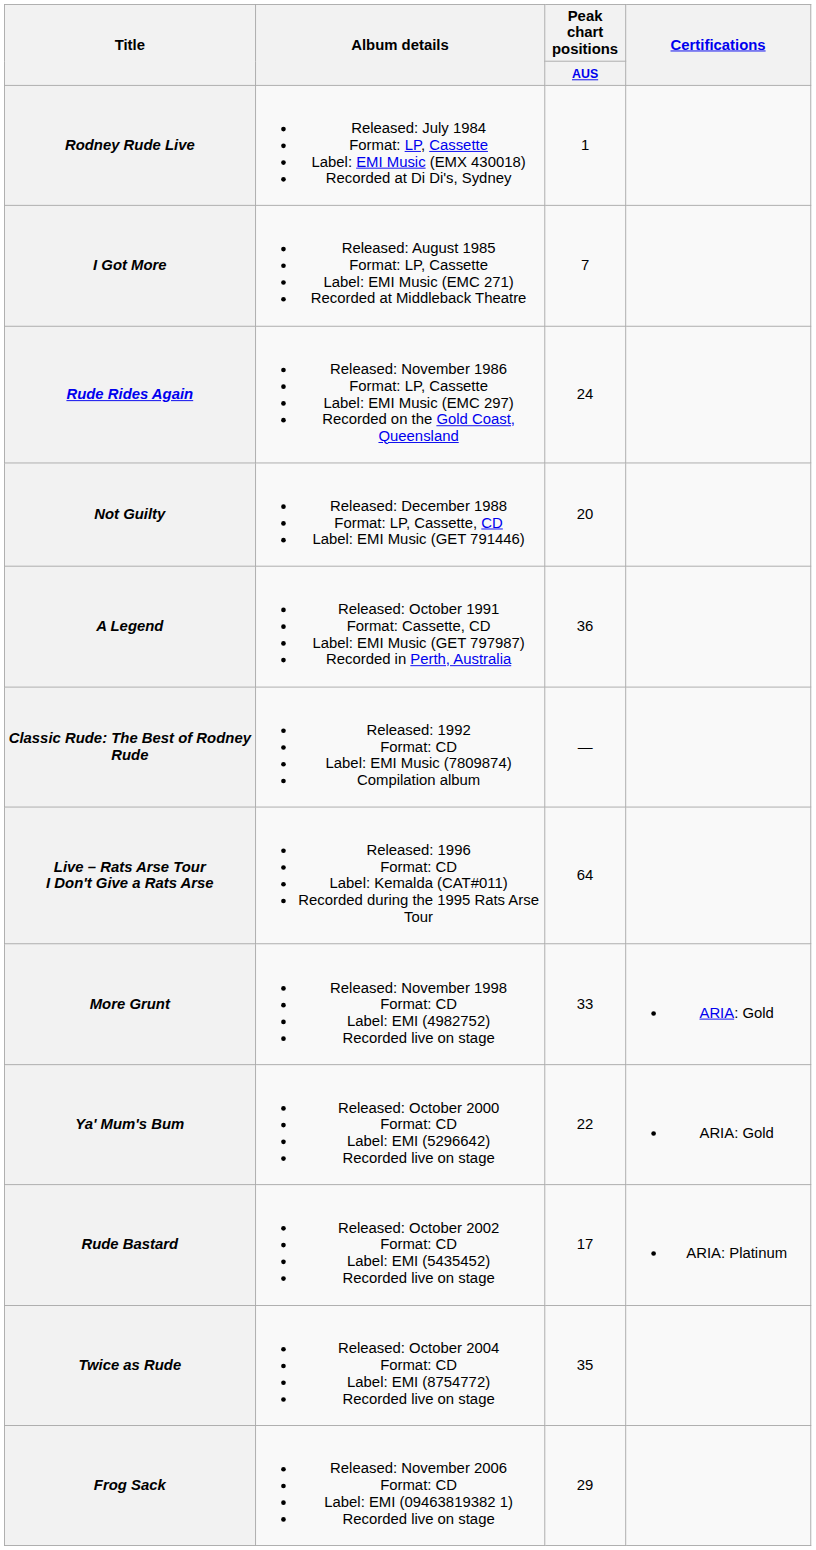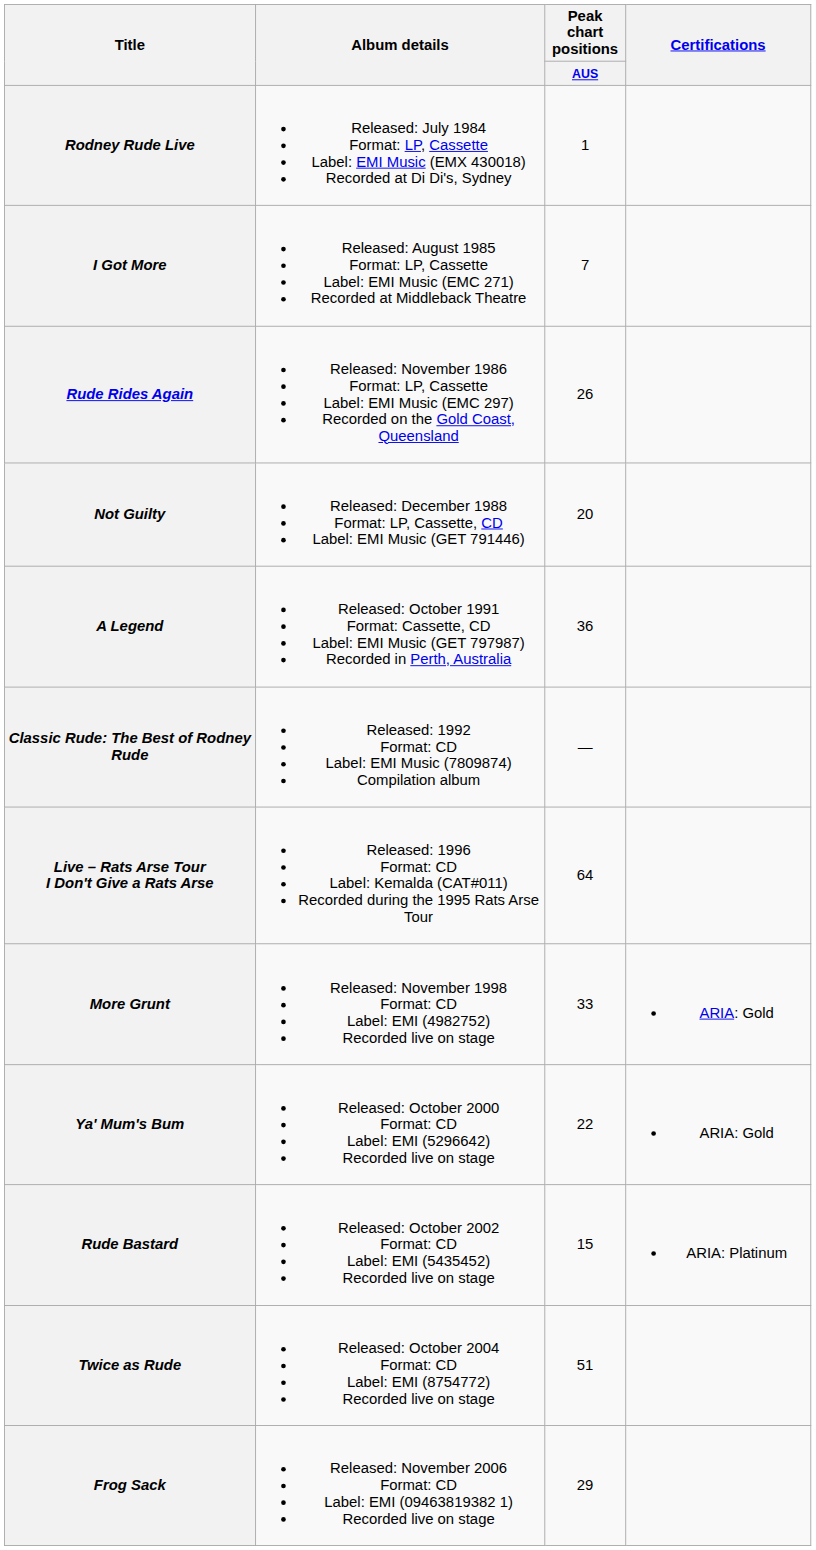 <table class="wikitable plainrowheaders" style="text-align:center;" border="1">
 <tr>
 <th scope="col" rowspan="2">Title</th>
 <th scope="col" rowspan="2">Album details</th>
 <th scope="col" colspan="1">Peak chart<br>positions</th>
 <th scope="col" rowspan="2" style="width:12em;"><a href='#'>Certifications</a></th>
 </tr>
 <tr>
 <th scope="col" style="text-align:center;"><small><a href='#'>AUS</a></small><br></th>
 </tr>
 <tr>
 <th scope="row"><em>Rodney Rude Live</em></th>
 <td><br><ul><li>Released: July 1984</li><li>Format: <a href='#'>LP</a>, <a href='#'>Cassette</a></li><li>Label: <a href='#'>EMI Music</a> (EMX 430018)</li><li>Recorded at Di Di's, Sydney</li></ul></td>
 <td>1</td>
 <td></td>
 </tr>
 <tr>
 <th scope="row"><em>I Got More</em></th>
 <td><br><ul><li>Released: August 1985</li><li>Format: LP, Cassette</li><li>Label: EMI Music (EMC 271)</li><li>Recorded at Middleback Theatre</li></ul></td>
 <td>7</td>
 <td></td>
 </tr>
 <tr>
 <th scope="row"><em><a href='#'>Rude Rides Again</a></em></th>
 <td><br><ul><li>Released: November 1986</li><li>Format: LP, Cassette</li><li>Label: EMI Music (EMC 297)</li><li>Recorded on the <a href='#'>Gold Coast, Queensland</a></li></ul></td>
-<td>24</td>
+<td>26</td>
 <td></td>
 </tr>
 <tr>
 <th scope="row"><em>Not Guilty</em></th>
 <td><br><ul><li>Released: December 1988</li><li>Format: LP, Cassette, <a href='#'>CD</a></li><li>Label: EMI Music (GET 791446)</li></ul></td>
 <td>20</td>
 <td></td>
 </tr>
 <tr>
 <th scope="row"><em>A Legend</em></th>
 <td><br><ul><li>Released: October 1991</li><li>Format: Cassette, CD</li><li>Label: EMI Music (GET 797987)</li><li>Recorded in <a href='#'>Perth, Australia</a></li></ul></td>
 <td>36</td>
 <td></td>
 </tr>
 <tr>
 <th scope="row"><em>Classic Rude: The Best of Rodney Rude</em></th>
 <td><br><ul><li>Released: 1992</li><li>Format: CD</li><li>Label: EMI Music (7809874)</li><li>Compilation album</li></ul></td>
 <td>—</td>
 <td></td>
 </tr>
 <tr>
 <th scope="row"><em>Live – Rats Arse Tour</em> <br> <em>I Don't Give a Rats Arse</em></th>
 <td><br><ul><li>Released: 1996</li><li>Format: CD</li><li>Label: Kemalda (CAT#011)</li><li>Recorded during the 1995 Rats Arse Tour</li></ul></td>
 <td>64</td>
 <td></td>
 </tr>
 <tr>
 <th scope="row"><em>More Grunt</em></th>
 <td><br><ul><li>Released: November 1998</li><li>Format: CD</li><li>Label: EMI (4982752)</li><li>Recorded live on stage</li></ul></td>
 <td>33</td>
 <td><br><ul><li><a href='#'>ARIA</a>: Gold</li></ul></td>
 </tr>
 <tr>
 <th scope="row"><em>Ya' Mum's Bum</em></th>
 <td><br><ul><li>Released: October 2000</li><li>Format: CD</li><li>Label: EMI (5296642)</li><li>Recorded live on stage</li></ul></td>
 <td>22</td>
 <td><br><ul><li>ARIA: Gold</li></ul></td>
 </tr>
 <tr>
 <th scope="row"><em>Rude Bastard</em></th>
 <td><br><ul><li>Released: October 2002</li><li>Format: CD</li><li>Label: EMI (5435452)</li><li>Recorded live on stage</li></ul></td>
-<td>17</td>
+<td>15</td>
 <td><br><ul><li>ARIA: Platinum</li></ul></td>
 </tr>
 <tr>
 <th scope="row"><em>Twice as Rude</em></th>
 <td><br><ul><li>Released: October 2004</li><li>Format: CD</li><li>Label: EMI (8754772)</li><li>Recorded live on stage</li></ul></td>
-<td>35</td>
+<td>51</td>
 <td></td>
 </tr>
 <tr>
 <th scope="row"><em>Frog Sack</em></th>
 <td><br><ul><li>Released: November 2006</li><li>Format: CD</li><li>Label: EMI (09463819382 1)</li><li>Recorded live on stage</li></ul></td>
 <td>29</td>
 <td></td>
 </tr>
 </table>
